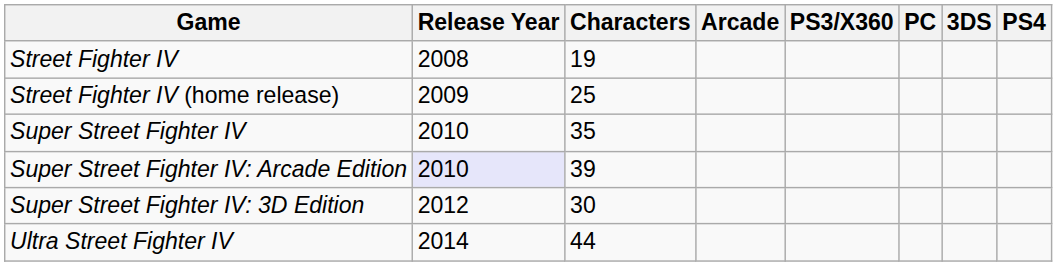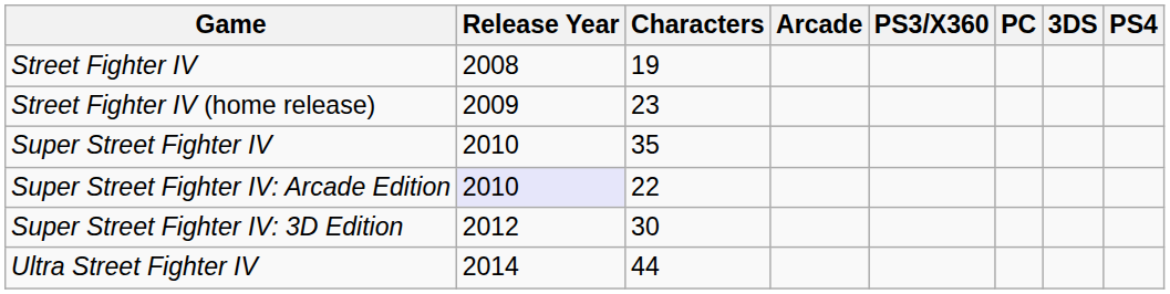 <table class="wikitable sortable">
 <tr>
 <th scope="col">Game</th>
 <th scope="col">Release Year</th>
 <th scope="col">Characters</th>
 <th scope="col">Arcade</th>
 <th scope="col">PS3/X360</th>
 <th scope="col">PC</th>
 <th scope="col">3DS</th>
 <th scope="col">PS4</th>
 </tr>
 <tr>
 <td scope="row"><em>Street Fighter IV</em></td>
 <td>2008</td>
 <td>19</td>
 <td></td>
 <td></td>
 <td></td>
 <td></td>
 <td></td>
 </tr>
 <tr>
 <td scope="row"><em>Street Fighter IV</em> (home release)</td>
 <td>2009</td>
-<td>25</td>
+<td>23</td>
 <td></td>
 <td></td>
 <td></td>
 <td></td>
 <td></td>
 </tr>
 <tr>
 <td scope="row"><em>Super Street Fighter IV</em></td>
 <td>2010</td>
 <td>35</td>
 <td></td>
 <td></td>
 <td></td>
 <td></td>
 <td></td>
 </tr>
 <tr>
 <td scope="row"><em>Super Street Fighter IV: Arcade Edition</em></td>
 <td style="background: lavender;">2010</td>
-<td>39</td>
+<td>22</td>
 <td></td>
 <td></td>
 <td></td>
 <td></td>
 <td></td>
 </tr>
 <tr>
 <td scope="row"><em>Super Street Fighter IV: 3D Edition</em></td>
 <td>2012</td>
 <td>30</td>
 <td></td>
 <td></td>
 <td></td>
 <td></td>
 <td></td>
 </tr>
 <tr>
 <td scope="row"><em>Ultra Street Fighter IV</em></td>
 <td>2014</td>
 <td>44</td>
 <td></td>
 <td></td>
 <td></td>
 <td></td>
 <td></td>
 </tr>
 </table>
